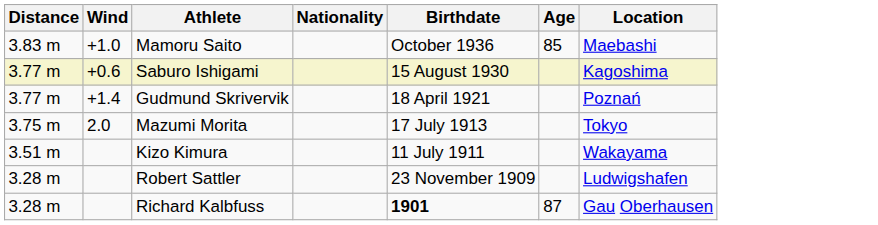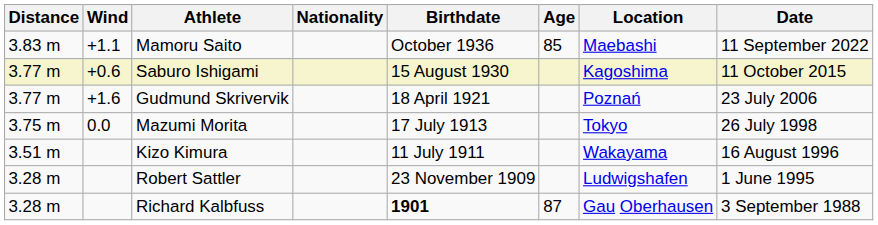 <table class="wikitable">
 <tr>
 <th>Distance</th>
 <th>Wind</th>
 <th>Athlete</th>
 <th>Nationality</th>
 <th>Birthdate</th>
 <th>Age</th>
 <th>Location</th>
+<th>Date</th>
 </tr>
 <tr>
 <td>3.83 m</td>
-<td>+1.0</td>
+<td>+1.1</td>
 <td>Mamoru Saito</td>
 <td></td>
 <td>October 1936</td>
 <td>85</td>
 <td><a href='#'>Maebashi</a></td>
+<td>11 September 2022</td>
 </tr>
 <tr style="background:#f6f5ce;">
 <td>3.77 m</td>
 <td>+0.6</td>
 <td>Saburo Ishigami</td>
 <td></td>
 <td>15 August 1930</td>
 <td></td>
 <td><a href='#'>Kagoshima</a></td>
+<td>11 October 2015</td>
 </tr>
 <tr>
 <td>3.77 m</td>
-<td>+1.4</td>
+<td>+1.6</td>
 <td>Gudmund Skrivervik</td>
 <td></td>
 <td>18 April 1921</td>
 <td></td>
 <td><a href='#'>Poznań</a></td>
+<td>23 July 2006</td>
 </tr>
 <tr>
 <td>3.75 m</td>
-<td>2.0</td>
+<td>0.0</td>
 <td>Mazumi Morita</td>
 <td></td>
 <td>17 July 1913</td>
 <td></td>
 <td><a href='#'>Tokyo</a></td>
+<td>26 July 1998</td>
 </tr>
 <tr>
 <td>3.51 m</td>
 <td></td>
 <td>Kizo Kimura</td>
 <td></td>
 <td>11 July 1911</td>
 <td></td>
 <td><a href='#'>Wakayama</a></td>
+<td>16 August 1996</td>
 </tr>
 <tr>
 <td>3.28 m</td>
 <td></td>
 <td>Robert Sattler</td>
 <td></td>
 <td>23 November 1909</td>
 <td></td>
 <td><a href='#'>Ludwigshafen</a></td>
+<td>1 June 1995</td>
 </tr>
 <tr>
 <td>3.28 m</td>
 <td></td>
 <td>Richard Kalbfuss</td>
 <td></td>
 <td><strong>1901</strong></td>
 <td>87</td>
 <td><a href='#'>Gau</a> <a href='#'>Oberhausen</a></td>
+<td>3 September 1988</td>
 </tr>
 </table>
